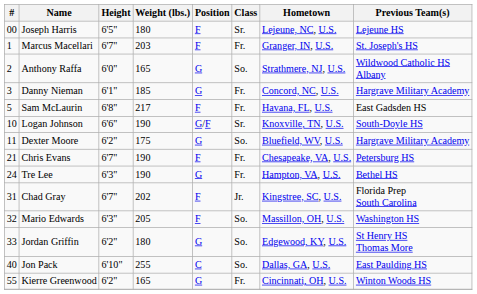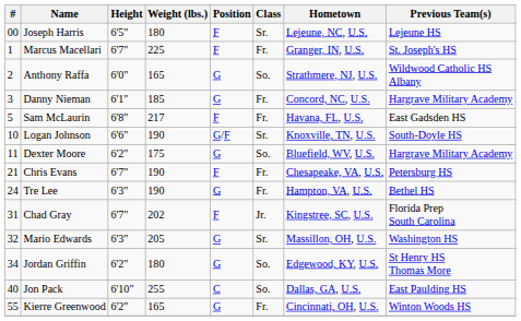 <table class="wikitable" style="font-size: 90%">
 <tr>
 <th>#</th>
 <th>Name</th>
 <th>Height</th>
 <th>Weight (lbs.)</th>
 <th>Position</th>
 <th>Class</th>
 <th>Hometown</th>
 <th>Previous Team(s)</th>
 </tr>
 <tr>
 <td>00</td>
 <td>Joseph Harris</td>
 <td>6'5"</td>
 <td>180</td>
 <td><a href='#'>F</a></td>
 <td>Sr.</td>
 <td><a href='#'>Lejeune, NC</a>, <a href='#'>U.S.</a></td>
 <td><a href='#'>Lejeune HS</a></td>
 </tr>
 <tr>
 <td>1</td>
 <td>Marcus Macellari</td>
 <td>6'7"</td>
-<td>203</td>
+<td>225</td>
 <td><a href='#'>F</a></td>
 <td>Fr.</td>
 <td><a href='#'>Granger, IN</a>, <a href='#'>U.S.</a></td>
 <td><a href='#'>St. Joseph's HS</a></td>
 </tr>
 <tr>
 <td>2</td>
 <td>Anthony Raffa</td>
 <td>6'0"</td>
 <td>165</td>
 <td><a href='#'>G</a></td>
 <td>So.</td>
 <td><a href='#'>Strathmere, NJ</a>, <a href='#'>U.S.</a></td>
 <td><a href='#'>Wildwood Catholic HS</a><br><a href='#'>Albany</a></td>
 </tr>
 <tr>
 <td>3</td>
 <td>Danny Nieman</td>
 <td>6'1"</td>
 <td>185</td>
 <td><a href='#'>G</a></td>
 <td>Fr.</td>
 <td><a href='#'>Concord, NC</a>, <a href='#'>U.S.</a></td>
 <td><a href='#'>Hargrave Military Academy</a></td>
 </tr>
 <tr>
 <td>5</td>
 <td>Sam McLaurin</td>
 <td>6'8"</td>
 <td>217</td>
 <td><a href='#'>F</a></td>
 <td>Fr.</td>
 <td><a href='#'>Havana, FL</a>, <a href='#'>U.S.</a></td>
 <td>East Gadsden HS</td>
 </tr>
 <tr>
 <td>10</td>
 <td>Logan Johnson</td>
 <td>6'6"</td>
 <td>190</td>
 <td><a href='#'>G</a>/<a href='#'>F</a></td>
 <td>Sr.</td>
 <td><a href='#'>Knoxville, TN</a>, <a href='#'>U.S.</a></td>
 <td><a href='#'>South-Doyle HS</a></td>
 </tr>
 <tr>
 <td>11</td>
 <td>Dexter Moore</td>
 <td>6'2"</td>
 <td>175</td>
 <td><a href='#'>G</a></td>
 <td>So.</td>
 <td><a href='#'>Bluefield, WV</a>, <a href='#'>U.S.</a></td>
 <td><a href='#'>Hargrave Military Academy</a></td>
 </tr>
 <tr>
 <td>21</td>
 <td>Chris Evans</td>
 <td>6'7"</td>
 <td>190</td>
 <td><a href='#'>F</a></td>
 <td>Fr.</td>
 <td><a href='#'>Chesapeake, VA</a>, <a href='#'>U.S.</a></td>
 <td><a href='#'>Petersburg HS</a></td>
 </tr>
 <tr>
 <td>24</td>
 <td>Tre Lee</td>
 <td>6'3"</td>
 <td>190</td>
 <td><a href='#'>G</a></td>
 <td>Fr.</td>
 <td><a href='#'>Hampton, VA</a>, <a href='#'>U.S.</a></td>
 <td><a href='#'>Bethel HS</a></td>
 </tr>
 <tr>
 <td>31</td>
 <td>Chad Gray</td>
 <td>6'7"</td>
 <td>202</td>
 <td><a href='#'>F</a></td>
 <td>Jr.</td>
 <td><a href='#'>Kingstree, SC</a>, <a href='#'>U.S.</a></td>
 <td>Florida Prep<br><a href='#'>South Carolina</a></td>
 </tr>
 <tr>
 <td>32</td>
 <td>Mario Edwards</td>
 <td>6'3"</td>
 <td>205</td>
-<td><a href='#'>F</a></td>
-<td>So.</td>
+<td><a href='#'>G</a></td>
+<td>Sr.</td>
 <td><a href='#'>Massillon, OH</a>, <a href='#'>U.S.</a></td>
 <td><a href='#'>Washington HS</a></td>
 </tr>
 <tr>
-<td>33</td>
+<td>34</td>
 <td>Jordan Griffin</td>
 <td>6'2"</td>
 <td>180</td>
 <td><a href='#'>G</a></td>
 <td>So.</td>
 <td><a href='#'>Edgewood, KY</a>, <a href='#'>U.S.</a></td>
 <td><a href='#'>St Henry HS</a><br><a href='#'>Thomas More</a></td>
 </tr>
 <tr>
 <td>40</td>
 <td>Jon Pack</td>
 <td>6'10"</td>
 <td>255</td>
 <td><a href='#'>C</a></td>
 <td>So.</td>
 <td><a href='#'>Dallas, GA</a>, <a href='#'>U.S.</a></td>
 <td><a href='#'>East Paulding HS</a></td>
 </tr>
 <tr>
 <td>55</td>
 <td>Kierre Greenwood</td>
 <td>6'2"</td>
 <td>165</td>
 <td><a href='#'>G</a></td>
 <td>Fr.</td>
 <td><a href='#'>Cincinnati, OH</a>, <a href='#'>U.S.</a></td>
 <td><a href='#'>Winton Woods HS</a></td>
 </tr>
 <tr>
 </tr>
 </table>
